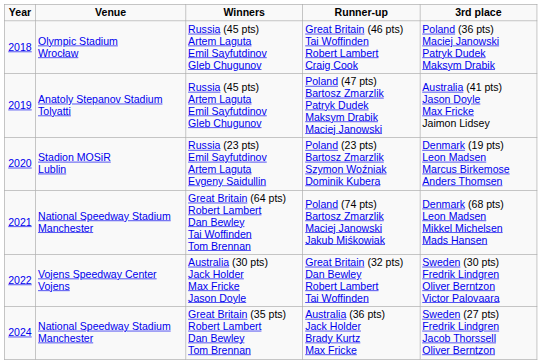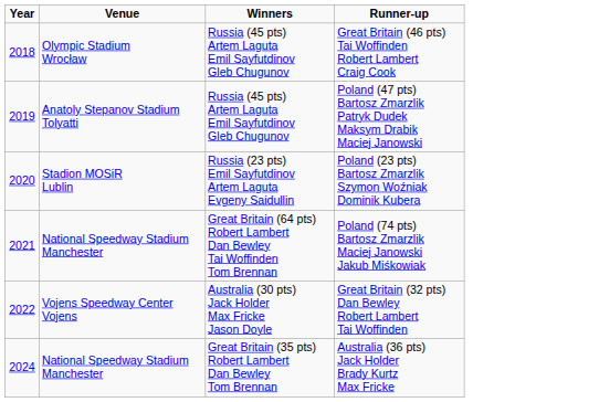 <table class="wikitable">
 <tr align=center>
 <td width=40px  ><strong>Year</strong></td>
 <td width=220px ><strong>Venue</strong></td>
 <td width=170px ><strong>Winners</strong></td>
 <td width=170px ><strong>Runner-up</strong></td>
-<td width=170px ><strong>3rd place</strong></td>
 </tr>
 <tr>
 <td align=center><a href='#'>2018</a></td>
 <td> <a href='#'>Olympic Stadium</a><br><a href='#'>Wrocław</a></td>
 <td> <a href='#'>Russia</a> (45 pts)<br><a href='#'>Artem Laguta</a><br><a href='#'>Emil Sayfutdinov</a><br><a href='#'>Gleb Chugunov</a></td>
 <td> <a href='#'>Great Britain</a> (46 pts)<br><a href='#'>Tai Woffinden</a><br><a href='#'>Robert Lambert</a><br><a href='#'>Craig Cook</a></td>
-<td> <a href='#'>Poland</a> (36 pts)<br><a href='#'>Maciej Janowski</a><br><a href='#'>Patryk Dudek</a><br><a href='#'>Maksym Drabik</a></td>
 </tr>
 <tr>
 <td align=center><a href='#'>2019</a></td>
 <td> <a href='#'>Anatoly Stepanov Stadium</a><br><a href='#'>Tolyatti</a></td>
 <td> <a href='#'>Russia</a> (45 pts)<br><a href='#'>Artem Laguta</a><br><a href='#'>Emil Sayfutdinov</a><br><a href='#'>Gleb Chugunov</a></td>
 <td> <a href='#'>Poland</a> (47 pts)<br><a href='#'>Bartosz Zmarzlik</a><br><a href='#'>Patryk Dudek</a><br><a href='#'>Maksym Drabik</a><br><a href='#'>Maciej Janowski</a></td>
-<td> <a href='#'>Australia</a> (41 pts)<br><a href='#'>Jason Doyle</a><br><a href='#'>Max Fricke</a><br>Jaimon Lidsey</td>
 </tr>
 <tr>
 <td align=center><a href='#'>2020</a></td>
 <td> <a href='#'>Stadion MOSiR</a><br><a href='#'>Lublin</a></td>
 <td> <a href='#'>Russia</a> (23 pts)<br><a href='#'>Emil Sayfutdinov</a><br><a href='#'>Artem Laguta</a><br><a href='#'>Evgeny Saidullin</a></td>
 <td> <a href='#'>Poland</a> (23 pts)<br><a href='#'>Bartosz Zmarzlik</a><br><a href='#'>Szymon Woźniak</a><br><a href='#'>Dominik Kubera</a></td>
-<td> <a href='#'>Denmark</a> (19 pts)<br><a href='#'>Leon Madsen</a><br><a href='#'>Marcus Birkemose</a><br><a href='#'>Anders Thomsen</a></td>
 </tr>
 <tr>
 <td align=center><a href='#'>2021</a></td>
 <td> <a href='#'>National Speedway Stadium</a><br><a href='#'>Manchester</a></td>
 <td> <a href='#'>Great Britain</a> (64 pts)<br><a href='#'>Robert Lambert</a><br><a href='#'>Dan Bewley</a><br><a href='#'>Tai Woffinden</a><br><a href='#'>Tom Brennan</a></td>
 <td> <a href='#'>Poland</a> (74 pts)<br><a href='#'>Bartosz Zmarzlik</a><br><a href='#'>Maciej Janowski</a><br><a href='#'>Jakub Miśkowiak</a></td>
-<td> <a href='#'>Denmark</a> (68 pts)<br><a href='#'>Leon Madsen</a><br><a href='#'>Mikkel Michelsen</a><br><a href='#'>Mads Hansen</a></td>
 </tr>
 <tr>
 <td align=center><a href='#'>2022</a></td>
 <td> <a href='#'>Vojens Speedway Center</a><br><a href='#'>Vojens</a></td>
 <td> <a href='#'>Australia</a> (30 pts)<br><a href='#'>Jack Holder</a><br><a href='#'>Max Fricke</a><br><a href='#'>Jason Doyle</a></td>
 <td> <a href='#'>Great Britain</a> (32 pts)<br><a href='#'>Dan Bewley</a><br><a href='#'>Robert Lambert</a><br><a href='#'>Tai Woffinden</a></td>
-<td> <a href='#'>Sweden</a> (30 pts)<br><a href='#'>Fredrik Lindgren</a><br><a href='#'>Oliver Berntzon</a><br><a href='#'>Victor Palovaara</a><br></td>
 </tr>
 <tr>
 <td align=center><a href='#'>2024</a></td>
 <td> <a href='#'>National Speedway Stadium</a><br><a href='#'>Manchester</a></td>
 <td> <a href='#'>Great Britain</a> (35 pts)<br><a href='#'>Robert Lambert</a><br><a href='#'>Dan Bewley</a><br><a href='#'>Tom Brennan</a></td>
 <td> <a href='#'>Australia</a> (36 pts)<br><a href='#'>Jack Holder</a><br><a href='#'>Brady Kurtz</a><br><a href='#'>Max Fricke</a></td>
-<td> <a href='#'>Sweden</a> (27 pts)<br><a href='#'>Fredrik Lindgren</a><br><a href='#'>Jacob Thorssell</a><br><a href='#'>Oliver Berntzon</a><br></td>
 </tr>
 </table>
